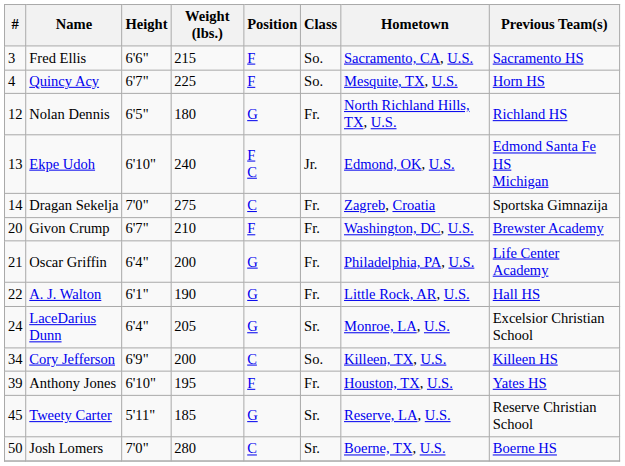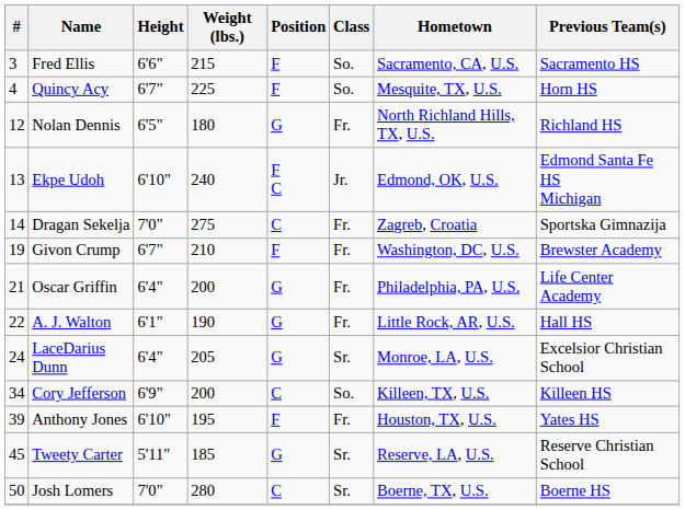 <table class="wikitable" style="font-size: 90%">
 <tr>
 <th>#</th>
 <th>Name</th>
 <th>Height</th>
 <th>Weight (lbs.)</th>
 <th>Position</th>
 <th>Class</th>
 <th>Hometown</th>
 <th>Previous Team(s)</th>
 </tr>
 <tr>
 <td>3</td>
 <td>Fred Ellis</td>
 <td>6'6"</td>
 <td>215</td>
 <td><a href='#'>F</a></td>
 <td>So.</td>
 <td><a href='#'>Sacramento, CA</a>, <a href='#'>U.S.</a></td>
 <td><a href='#'>Sacramento HS</a></td>
 </tr>
 <tr>
 <td>4</td>
 <td><a href='#'>Quincy Acy</a></td>
 <td>6'7"</td>
 <td>225</td>
 <td><a href='#'>F</a></td>
 <td>So.</td>
 <td><a href='#'>Mesquite, TX</a>, <a href='#'>U.S.</a></td>
 <td><a href='#'>Horn HS</a></td>
 </tr>
 <tr>
 <td>12</td>
 <td>Nolan Dennis</td>
 <td>6'5"</td>
 <td>180</td>
 <td><a href='#'>G</a></td>
 <td>Fr.</td>
 <td><a href='#'>North Richland Hills, TX</a>, <a href='#'>U.S.</a></td>
 <td><a href='#'>Richland HS</a></td>
 </tr>
 <tr>
 <td>13</td>
 <td><a href='#'>Ekpe Udoh</a></td>
 <td>6'10"</td>
 <td>240</td>
 <td><a href='#'>F</a><br><a href='#'>C</a></td>
 <td>Jr.</td>
 <td><a href='#'>Edmond, OK</a>, <a href='#'>U.S.</a></td>
 <td><a href='#'>Edmond Santa Fe HS</a><br><a href='#'>Michigan</a></td>
 </tr>
 <tr>
 <td>14</td>
 <td>Dragan Sekelja</td>
 <td>7'0"</td>
 <td>275</td>
 <td><a href='#'>C</a></td>
 <td>Fr.</td>
 <td><a href='#'>Zagreb</a>, <a href='#'>Croatia</a></td>
 <td>Sportska Gimnazija</td>
 </tr>
 <tr>
-<td>20</td>
+<td>19</td>
 <td>Givon Crump</td>
 <td>6'7"</td>
 <td>210</td>
 <td><a href='#'>F</a></td>
 <td>Fr.</td>
 <td><a href='#'>Washington, DC</a>, <a href='#'>U.S.</a></td>
 <td><a href='#'>Brewster Academy</a></td>
 </tr>
 <tr>
 <td>21</td>
 <td>Oscar Griffin</td>
 <td>6'4"</td>
 <td>200</td>
 <td><a href='#'>G</a></td>
 <td>Fr.</td>
 <td><a href='#'>Philadelphia, PA</a>, <a href='#'>U.S.</a></td>
 <td><a href='#'>Life Center Academy</a></td>
 </tr>
 <tr>
 <td>22</td>
 <td><a href='#'>A. J. Walton</a></td>
 <td>6'1"</td>
 <td>190</td>
 <td><a href='#'>G</a></td>
 <td>Fr.</td>
 <td><a href='#'>Little Rock, AR</a>, <a href='#'>U.S.</a></td>
 <td><a href='#'>Hall HS</a></td>
 </tr>
 <tr>
 <td>24</td>
 <td><a href='#'>LaceDarius Dunn</a></td>
 <td>6'4"</td>
 <td>205</td>
 <td><a href='#'>G</a></td>
 <td>Sr.</td>
 <td><a href='#'>Monroe, LA</a>, <a href='#'>U.S.</a></td>
 <td>Excelsior Christian School</td>
 </tr>
 <tr>
 <td>34</td>
 <td><a href='#'>Cory Jefferson</a></td>
 <td>6'9"</td>
 <td>200</td>
 <td><a href='#'>C</a></td>
 <td>So.</td>
 <td><a href='#'>Killeen, TX</a>, <a href='#'>U.S.</a></td>
 <td><a href='#'>Killeen HS</a></td>
 </tr>
 <tr>
 <td>39</td>
 <td>Anthony Jones</td>
 <td>6'10"</td>
 <td>195</td>
 <td><a href='#'>F</a></td>
 <td>Fr.</td>
 <td><a href='#'>Houston, TX</a>, <a href='#'>U.S.</a></td>
 <td><a href='#'>Yates HS</a></td>
 </tr>
 <tr>
 <td>45</td>
 <td><a href='#'>Tweety Carter</a></td>
 <td>5'11"</td>
 <td>185</td>
 <td><a href='#'>G</a></td>
 <td>Sr.</td>
 <td><a href='#'>Reserve, LA</a>, <a href='#'>U.S.</a></td>
 <td>Reserve Christian School</td>
 </tr>
 <tr>
 <td>50</td>
 <td>Josh Lomers</td>
 <td>7'0"</td>
 <td>280</td>
 <td><a href='#'>C</a></td>
 <td>Sr.</td>
 <td><a href='#'>Boerne, TX</a>, <a href='#'>U.S.</a></td>
 <td><a href='#'>Boerne HS</a></td>
 </tr>
 <tr>
 </tr>
 </table>
